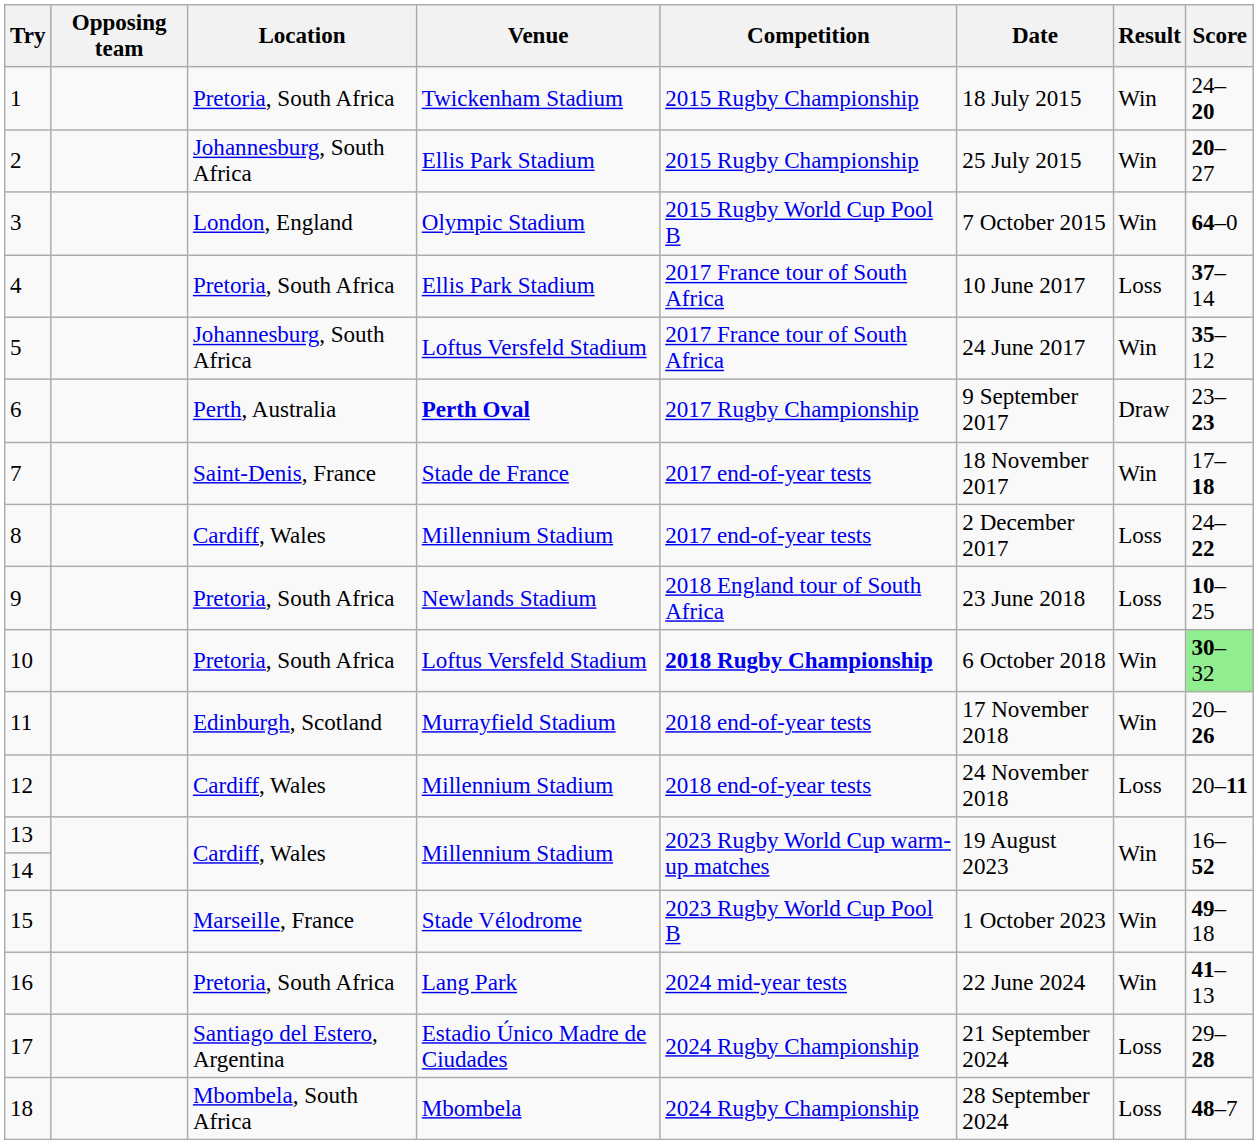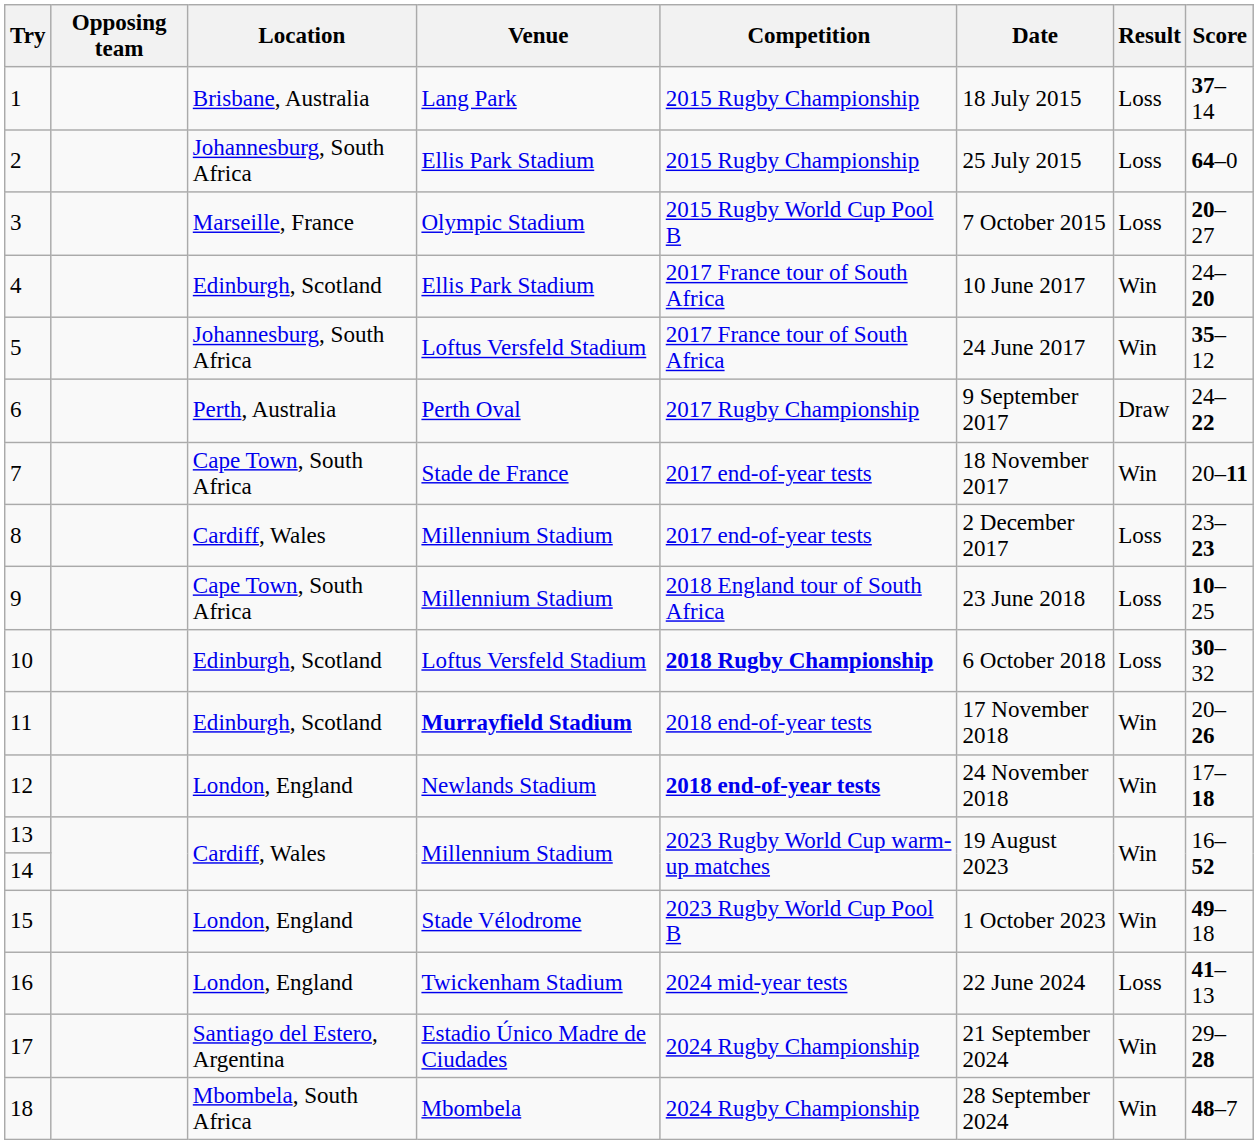 <table class="wikitable" style="font-size:100%">
 <tr>
 <th>Try</th>
 <th>Opposing team</th>
 <th>Location</th>
 <th>Venue</th>
 <th>Competition</th>
 <th>Date</th>
 <th>Result</th>
 <th>Score</th>
 </tr>
 <tr>
 <td>1</td>
 <td></td>
-<td><a href='#'>Pretoria</a>, South Africa</td>
-<td><a href='#'>Twickenham Stadium</a></td>
+<td><a href='#'>Brisbane</a>, Australia</td>
+<td><a href='#'>Lang Park</a></td>
 <td><a href='#'>2015 Rugby Championship</a></td>
 <td>18 July 2015</td>
-<td>Win</td>
-<td>24–<strong>20</strong></td>
+<td>Loss</td>
+<td><strong>37</strong>–14</td>
 </tr>
 <tr>
 <td>2</td>
 <td></td>
 <td><a href='#'>Johannesburg</a>, South Africa</td>
 <td><a href='#'>Ellis Park Stadium</a></td>
 <td><a href='#'>2015 Rugby Championship</a></td>
 <td>25 July 2015</td>
-<td>Win</td>
-<td><strong>20</strong>–27</td>
+<td>Loss</td>
+<td><strong>64</strong>–0</td>
 </tr>
 <tr>
 <td>3</td>
 <td></td>
-<td><a href='#'>London</a>, England</td>
+<td><a href='#'>Marseille</a>, France</td>
 <td><a href='#'>Olympic Stadium</a></td>
 <td><a href='#'>2015 Rugby World Cup Pool B</a></td>
 <td>7 October 2015</td>
-<td>Win</td>
-<td><strong>64</strong>–0</td>
+<td>Loss</td>
+<td><strong>20</strong>–27</td>
 </tr>
 <tr>
 <td>4</td>
 <td></td>
-<td><a href='#'>Pretoria</a>, South Africa</td>
+<td><a href='#'>Edinburgh</a>, Scotland</td>
 <td><a href='#'>Ellis Park Stadium</a></td>
 <td><a href='#'>2017 France tour of South Africa</a></td>
 <td>10 June 2017</td>
-<td>Loss</td>
-<td><strong>37</strong>–14</td>
+<td>Win</td>
+<td>24–<strong>20</strong></td>
 </tr>
 <tr>
 <td>5</td>
 <td></td>
 <td><a href='#'>Johannesburg</a>, South Africa</td>
 <td><a href='#'>Loftus Versfeld Stadium</a></td>
 <td><a href='#'>2017 France tour of South Africa</a></td>
 <td>24 June 2017</td>
 <td>Win</td>
 <td><strong>35</strong>–12</td>
 </tr>
 <tr>
 <td>6</td>
 <td></td>
 <td><a href='#'>Perth</a>, Australia</td>
-<td><strong><a href='#'>Perth Oval</a></strong></td>
+<td><a href='#'>Perth Oval</a></td>
 <td><a href='#'>2017 Rugby Championship</a></td>
 <td>9 September 2017</td>
 <td>Draw</td>
-<td>23–<strong>23</strong></td>
+<td>24–<strong>22</strong></td>
 </tr>
 <tr>
 <td>7</td>
 <td></td>
-<td><a href='#'>Saint-Denis</a>, France</td>
+<td><a href='#'>Cape Town</a>, South Africa</td>
 <td><a href='#'>Stade de France</a></td>
 <td><a href='#'>2017 end-of-year tests</a></td>
 <td>18 November 2017</td>
 <td>Win</td>
-<td>17–<strong>18</strong></td>
+<td>20–<strong>11</strong></td>
 </tr>
 <tr>
 <td>8</td>
 <td></td>
 <td><a href='#'>Cardiff</a>, Wales</td>
 <td><a href='#'>Millennium Stadium</a></td>
 <td><a href='#'>2017 end-of-year tests</a></td>
 <td>2 December 2017</td>
 <td>Loss</td>
-<td>24–<strong>22</strong></td>
+<td>23–<strong>23</strong></td>
 </tr>
 <tr>
 <td>9</td>
 <td></td>
-<td><a href='#'>Pretoria</a>, South Africa</td>
-<td><a href='#'>Newlands Stadium</a></td>
+<td><a href='#'>Cape Town</a>, South Africa</td>
+<td><a href='#'>Millennium Stadium</a></td>
 <td><a href='#'>2018 England tour of South Africa</a></td>
 <td>23 June 2018</td>
 <td>Loss</td>
 <td><strong>10</strong>–25</td>
 </tr>
 <tr>
 <td>10</td>
 <td></td>
-<td><a href='#'>Pretoria</a>, South Africa</td>
+<td><a href='#'>Edinburgh</a>, Scotland</td>
 <td><a href='#'>Loftus Versfeld Stadium</a></td>
 <td><strong><a href='#'>2018 Rugby Championship</a></strong></td>
 <td>6 October 2018</td>
-<td>Win</td>
-<td style="background: lightgreen;"><strong>30</strong>–32</td>
+<td>Loss</td>
+<td><strong>30</strong>–32</td>
 </tr>
 <tr>
 <td>11</td>
 <td></td>
 <td><a href='#'>Edinburgh</a>, Scotland</td>
-<td><a href='#'>Murrayfield Stadium</a></td>
+<td><strong><a href='#'>Murrayfield Stadium</a></strong></td>
 <td><a href='#'>2018 end-of-year tests</a></td>
 <td>17 November 2018</td>
 <td>Win</td>
 <td>20–<strong>26</strong></td>
 </tr>
 <tr>
 <td>12</td>
 <td></td>
-<td><a href='#'>Cardiff</a>, Wales</td>
-<td><a href='#'>Millennium Stadium</a></td>
-<td><a href='#'>2018 end-of-year tests</a></td>
+<td><a href='#'>London</a>, England</td>
+<td><a href='#'>Newlands Stadium</a></td>
+<td><strong><a href='#'>2018 end-of-year tests</a></strong></td>
 <td>24 November 2018</td>
-<td>Loss</td>
-<td>20–<strong>11</strong></td>
+<td>Win</td>
+<td>17–<strong>18</strong></td>
 </tr>
 <tr>
 <td>13</td>
 <td rowspan="2"></td>
 <td rowspan="2"><a href='#'>Cardiff</a>, Wales</td>
 <td rowspan="2"><a href='#'>Millennium Stadium</a></td>
 <td rowspan="2"><a href='#'>2023 Rugby World Cup warm-up matches</a></td>
 <td rowspan="2">19 August 2023</td>
 <td rowspan="2">Win</td>
 <td rowspan="2">16–<strong>52</strong></td>
 </tr>
 <tr>
 <td>14</td>
 </tr>
 <tr>
 <td>15</td>
 <td></td>
-<td><a href='#'>Marseille</a>, France</td>
+<td><a href='#'>London</a>, England</td>
 <td><a href='#'>Stade Vélodrome</a></td>
 <td><a href='#'>2023 Rugby World Cup Pool B</a></td>
 <td>1 October 2023</td>
 <td>Win</td>
 <td><strong>49</strong>–18</td>
 </tr>
 <tr>
 <td>16</td>
 <td></td>
-<td><a href='#'>Pretoria</a>, South Africa</td>
-<td><a href='#'>Lang Park</a></td>
+<td><a href='#'>London</a>, England</td>
+<td><a href='#'>Twickenham Stadium</a></td>
 <td><a href='#'>2024 mid-year tests</a></td>
 <td>22 June 2024</td>
-<td>Win</td>
+<td>Loss</td>
 <td><strong>41</strong>–13</td>
 </tr>
 <tr>
 <td>17</td>
 <td></td>
 <td><a href='#'>Santiago del Estero</a>, Argentina</td>
 <td><a href='#'>Estadio Único Madre de Ciudades</a></td>
 <td><a href='#'>2024 Rugby Championship</a></td>
 <td>21 September 2024</td>
-<td>Loss</td>
+<td>Win</td>
 <td>29–<strong>28</strong></td>
 </tr>
 <tr>
 <td>18</td>
 <td></td>
 <td><a href='#'>Mbombela</a>, South Africa</td>
 <td><a href='#'>Mbombela</a></td>
 <td><a href='#'>2024 Rugby Championship</a></td>
 <td>28 September 2024</td>
-<td>Loss</td>
+<td>Win</td>
 <td><strong>48</strong>–7</td>
 </tr>
 </table>
